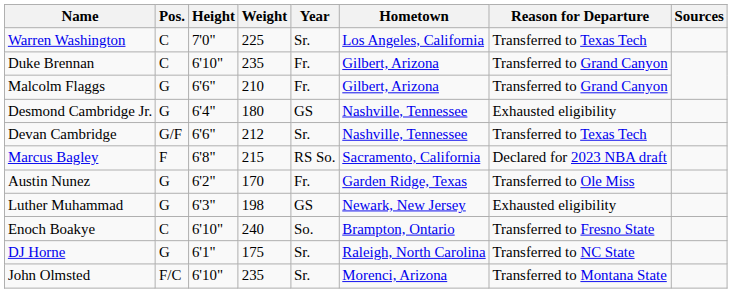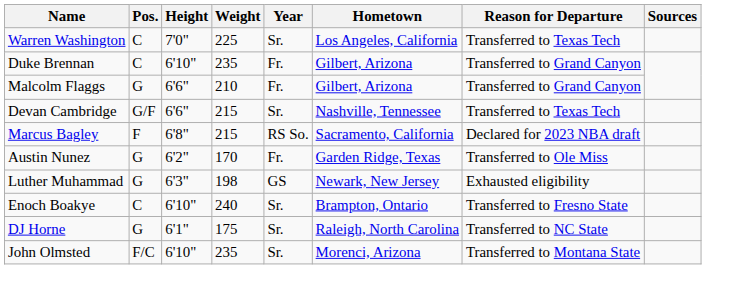 <table class="wikitable sortable" style="font-size:100%;" border="1">
 <tr>
 <th>Name</th>
 <th>Pos.</th>
 <th>Height</th>
 <th>Weight</th>
 <th>Year</th>
 <th>Hometown</th>
 <th ! class="unsortable">Reason for Departure</th>
 <th>Sources</th>
 </tr>
 <tr>
 <td><a href='#'>Warren Washington</a></td>
 <td>C</td>
 <td>7'0"</td>
 <td>225</td>
 <td>Sr.</td>
 <td><a href='#'>Los Angeles, California</a></td>
 <td>Transferred to <a href='#'>Texas Tech</a></td>
 <td></td>
 </tr>
 <tr>
 <td>Duke Brennan</td>
 <td>C</td>
 <td>6'10"</td>
 <td>235</td>
 <td>Fr.</td>
 <td><a href='#'>Gilbert, Arizona</a></td>
 <td>Transferred to <a href='#'>Grand Canyon</a></td>
 <td rowspan="2"></td>
 </tr>
 <tr>
 <td>Malcolm Flaggs</td>
 <td>G</td>
 <td>6'6"</td>
 <td>210</td>
 <td>Fr.</td>
 <td><a href='#'>Gilbert, Arizona</a></td>
 <td>Transferred to <a href='#'>Grand Canyon</a></td>
 </tr>
 <tr>
-<td>Desmond Cambridge Jr.</td>
-<td>G</td>
-<td>6'4"</td>
-<td>180</td>
-<td>GS</td>
-<td><a href='#'>Nashville, Tennessee</a></td>
-<td>Exhausted eligibility</td>
-<td></td>
-</tr>
-<tr>
 <td>Devan Cambridge</td>
 <td>G/F</td>
 <td>6'6"</td>
-<td>212</td>
+<td>215</td>
 <td>Sr.</td>
 <td><a href='#'>Nashville, Tennessee</a></td>
 <td>Transferred to <a href='#'>Texas Tech</a></td>
 </tr>
 <tr>
 <td><a href='#'>Marcus Bagley</a></td>
 <td>F</td>
 <td>6'8"</td>
 <td>215</td>
 <td>RS So.</td>
 <td><a href='#'>Sacramento, California</a></td>
 <td>Declared for <a href='#'>2023 NBA draft</a></td>
 <td></td>
 </tr>
 <tr>
 <td>Austin Nunez</td>
 <td>G</td>
 <td>6'2"</td>
 <td>170</td>
 <td>Fr.</td>
 <td><a href='#'>Garden Ridge, Texas</a></td>
 <td>Transferred to <a href='#'>Ole Miss</a></td>
 <td></td>
 </tr>
 <tr>
 <td>Luther Muhammad</td>
 <td>G</td>
 <td>6'3"</td>
 <td>198</td>
 <td>GS</td>
 <td><a href='#'>Newark, New Jersey</a></td>
 <td>Exhausted eligibility</td>
 <td></td>
 </tr>
 <tr>
 <td>Enoch Boakye</td>
 <td>C</td>
 <td>6'10"</td>
 <td>240</td>
-<td>So.</td>
+<td>Sr.</td>
 <td><a href='#'>Brampton, Ontario</a></td>
 <td>Transferred to <a href='#'>Fresno State</a></td>
 <td></td>
 </tr>
 <tr>
 <td><a href='#'>DJ Horne</a></td>
 <td>G</td>
 <td>6'1"</td>
 <td>175</td>
 <td>Sr.</td>
 <td><a href='#'>Raleigh, North Carolina</a></td>
 <td>Transferred to <a href='#'>NC State</a></td>
 <td></td>
 </tr>
 <tr>
 <td>John Olmsted</td>
 <td>F/C</td>
 <td>6'10"</td>
 <td>235</td>
 <td>Sr.</td>
 <td><a href='#'>Morenci, Arizona</a></td>
 <td>Transferred to <a href='#'>Montana State</a></td>
 </tr>
 </table>
